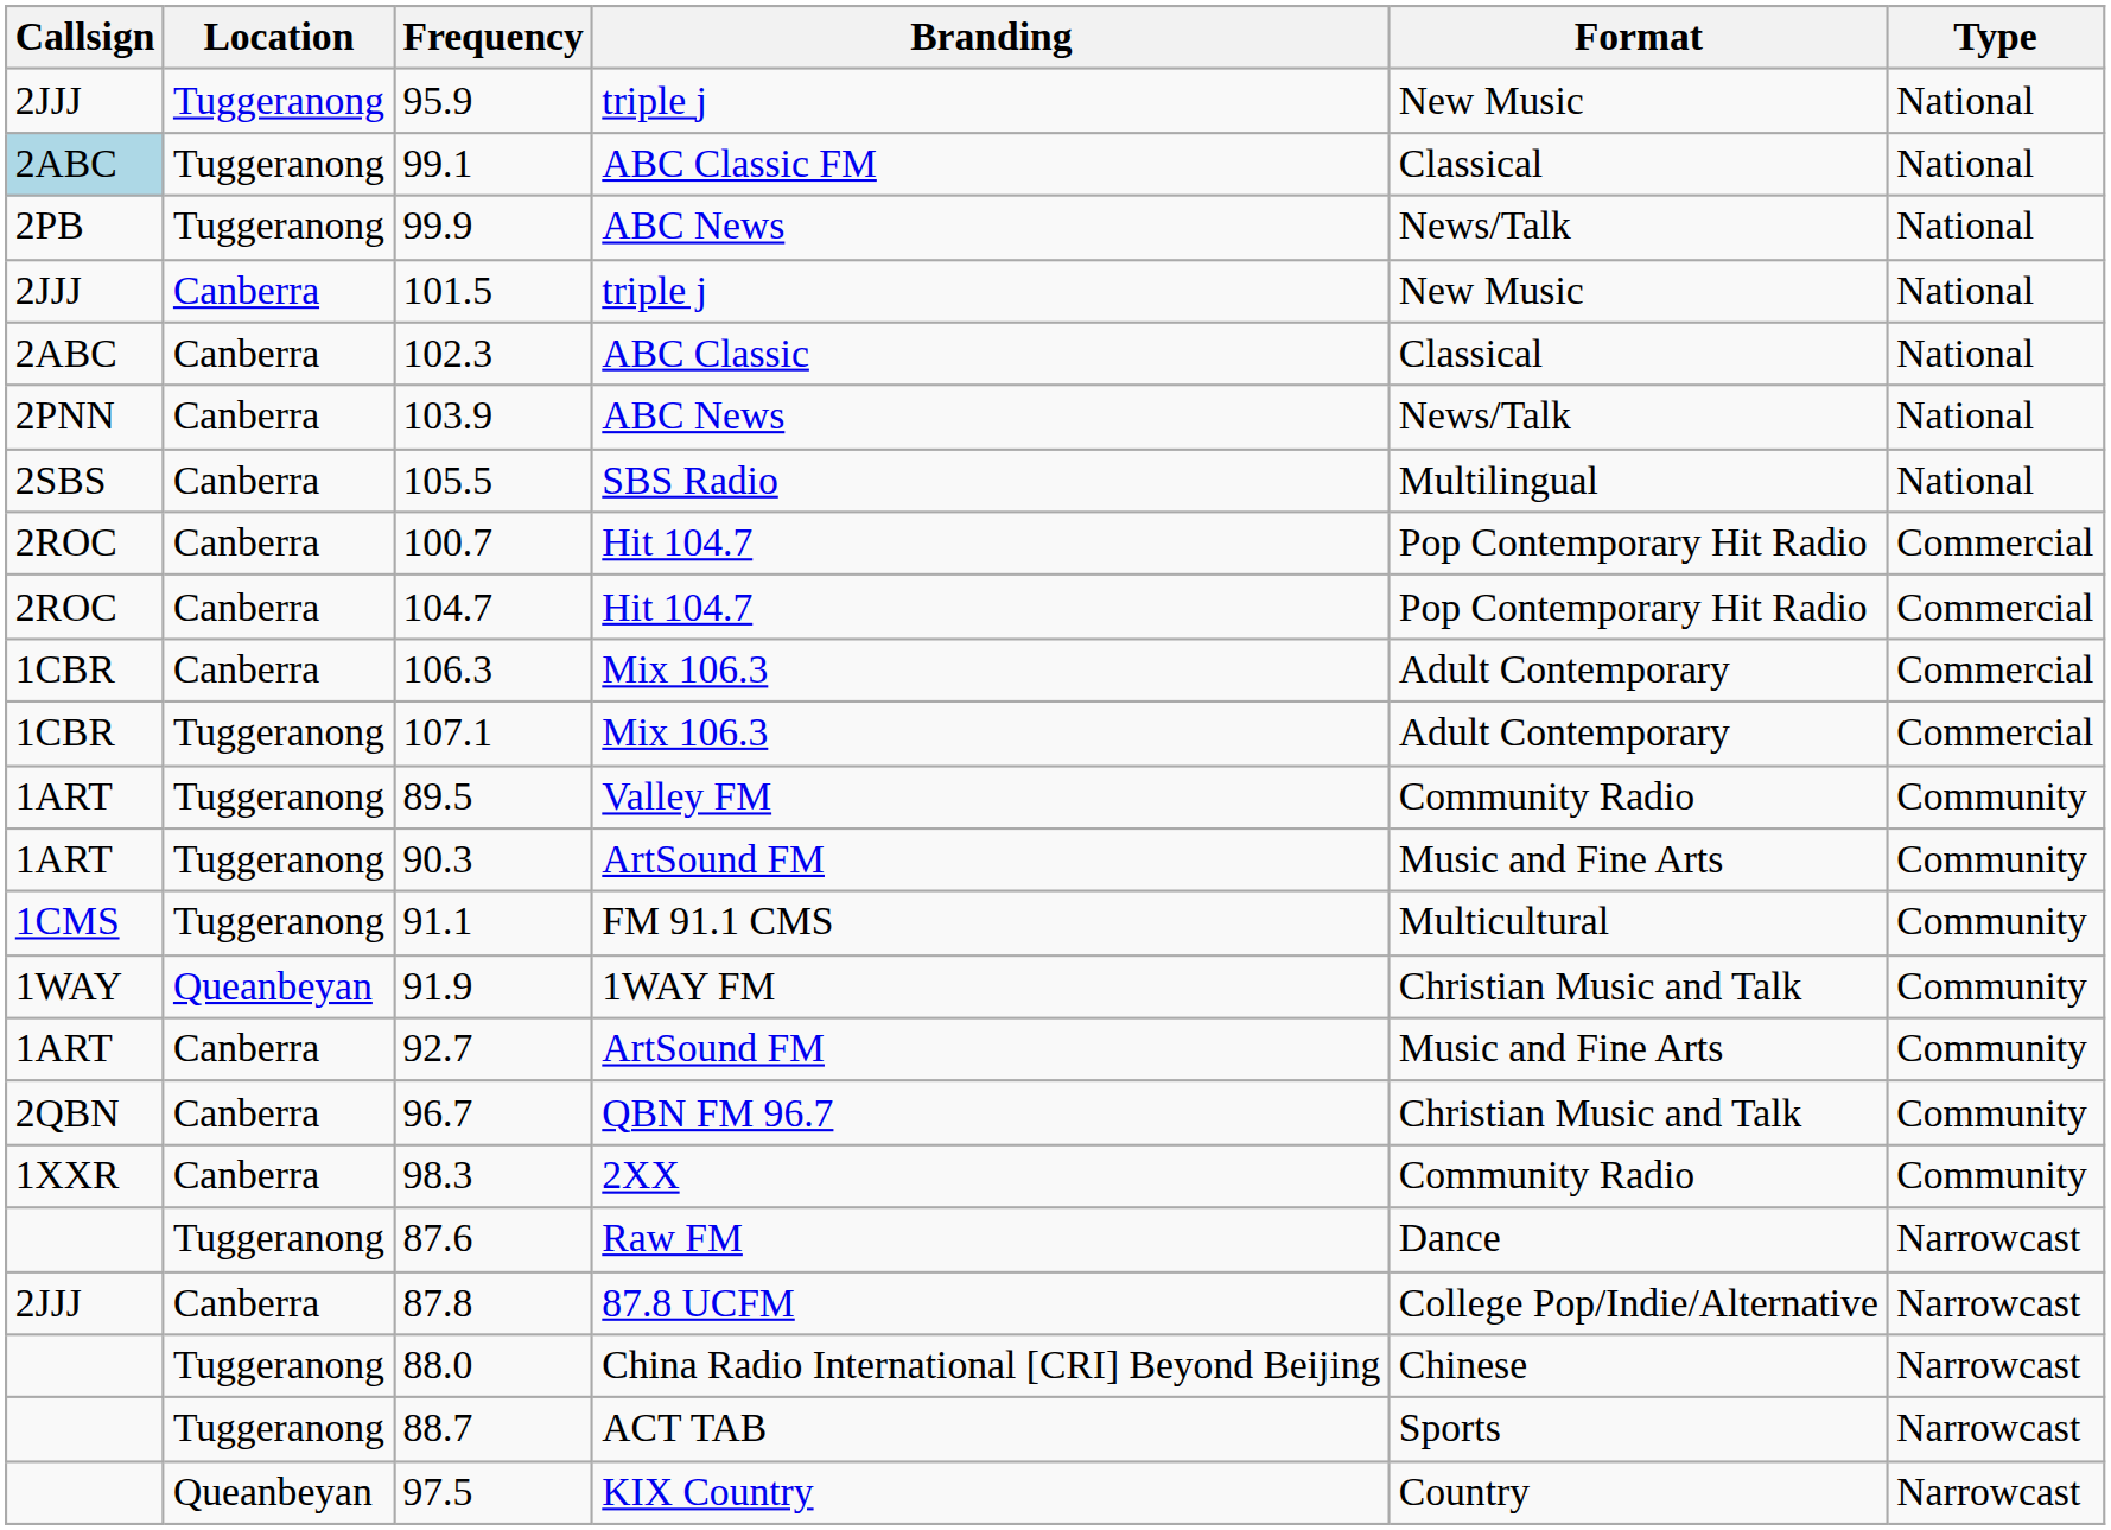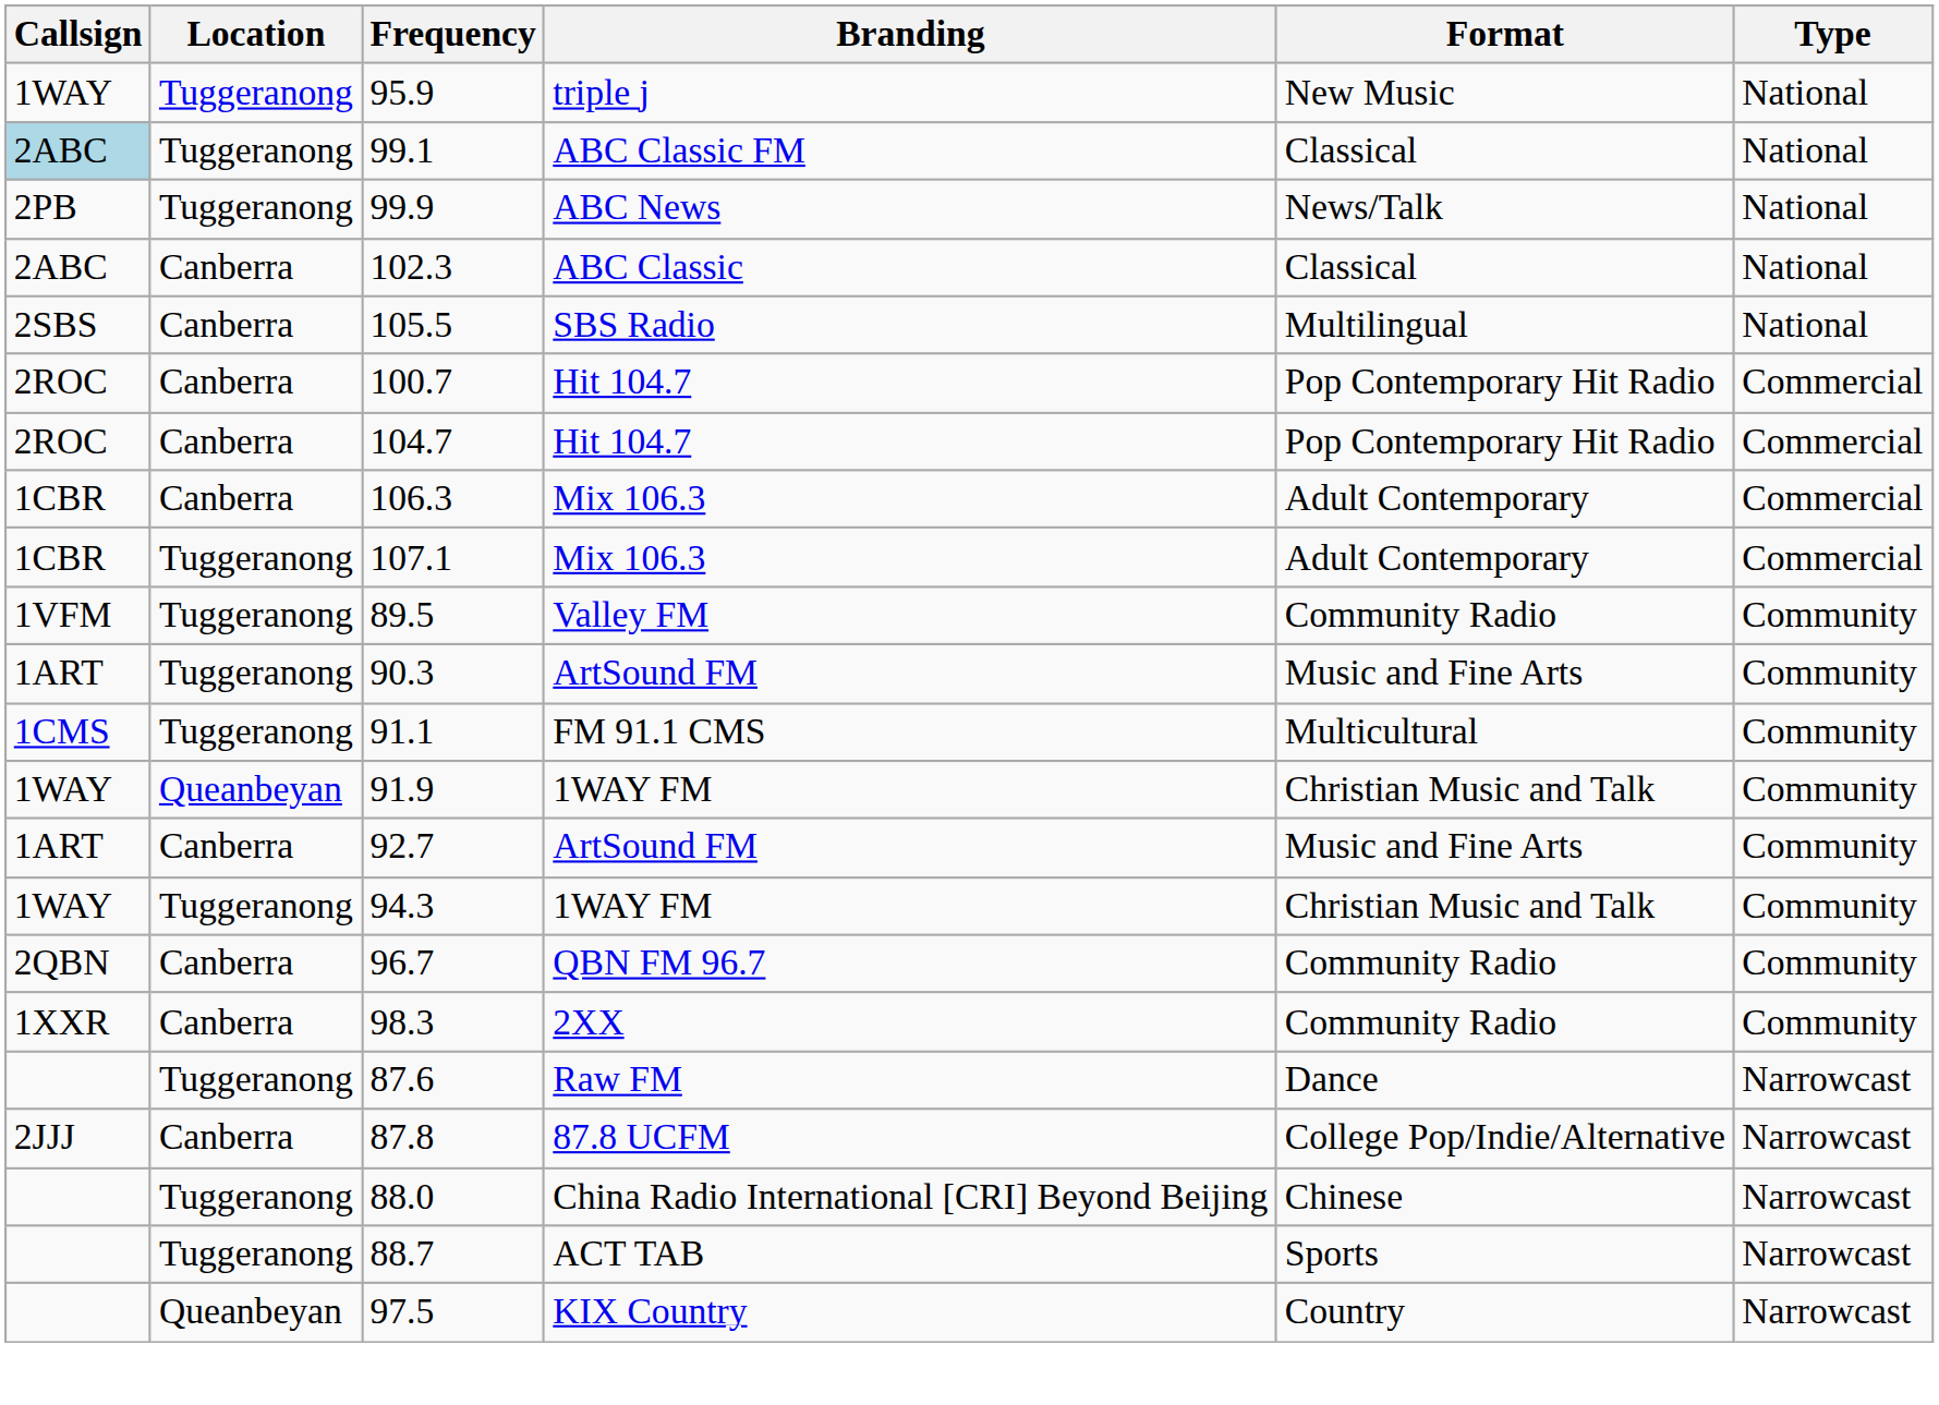 <table class="wikitable sortable">
 <tr>
 <th>Callsign</th>
 <th>Location</th>
 <th>Frequency</th>
 <th>Branding</th>
 <th>Format</th>
 <th>Type</th>
 </tr>
 <tr>
-<td>2JJJ</td>
+<td>1WAY</td>
 <td><a href='#'>Tuggeranong</a></td>
 <td>95.9</td>
 <td><a href='#'>triple j</a></td>
 <td>New Music</td>
 <td>National</td>
 </tr>
 <tr>
 <td style="background: lightblue;">2ABC</td>
 <td>Tuggeranong</td>
 <td>99.1</td>
 <td><a href='#'>ABC Classic FM</a></td>
 <td>Classical</td>
 <td>National</td>
 </tr>
 <tr>
 <td>2PB</td>
 <td>Tuggeranong</td>
 <td>99.9</td>
 <td><a href='#'>ABC News</a></td>
 <td>News/Talk</td>
 <td>National</td>
 </tr>
 <tr>
-<td>2JJJ</td>
-<td><a href='#'>Canberra</a></td>
-<td>101.5</td>
-<td><a href='#'>triple j</a></td>
-<td>New Music</td>
-<td>National</td>
-</tr>
-<tr>
 <td>2ABC</td>
 <td>Canberra</td>
 <td>102.3</td>
 <td><a href='#'>ABC Classic</a></td>
 <td>Classical</td>
-<td>National</td>
-</tr>
-<tr>
-<td>2PNN</td>
-<td>Canberra</td>
-<td>103.9</td>
-<td><a href='#'>ABC News</a></td>
-<td>News/Talk</td>
 <td>National</td>
 </tr>
 <tr>
 <td>2SBS</td>
 <td>Canberra</td>
 <td>105.5</td>
 <td><a href='#'>SBS Radio</a></td>
 <td>Multilingual</td>
 <td>National</td>
 </tr>
 <tr>
 <td>2ROC</td>
 <td>Canberra</td>
 <td>100.7</td>
 <td><a href='#'>Hit 104.7</a></td>
 <td>Pop Contemporary Hit Radio</td>
 <td>Commercial</td>
 </tr>
 <tr>
 <td>2ROC</td>
 <td>Canberra</td>
 <td>104.7</td>
 <td><a href='#'>Hit 104.7</a></td>
 <td>Pop Contemporary Hit Radio</td>
 <td>Commercial</td>
 </tr>
 <tr>
 <td>1CBR</td>
 <td>Canberra</td>
 <td>106.3</td>
 <td><a href='#'>Mix 106.3</a></td>
 <td>Adult Contemporary</td>
 <td>Commercial</td>
 </tr>
 <tr>
 <td>1CBR</td>
 <td>Tuggeranong</td>
 <td>107.1</td>
 <td><a href='#'>Mix 106.3</a></td>
 <td>Adult Contemporary</td>
 <td>Commercial</td>
 </tr>
 <tr>
-<td>1ART</td>
+<td>1VFM</td>
 <td>Tuggeranong</td>
 <td>89.5</td>
 <td><a href='#'>Valley FM</a></td>
 <td>Community Radio</td>
 <td>Community</td>
 </tr>
 <tr>
 <td>1ART</td>
 <td>Tuggeranong</td>
 <td>90.3</td>
 <td><a href='#'>ArtSound FM</a></td>
 <td>Music and Fine Arts</td>
 <td>Community</td>
 </tr>
 <tr>
 <td><a href='#'>1CMS</a></td>
 <td>Tuggeranong</td>
 <td>91.1</td>
 <td>FM 91.1 CMS</td>
 <td>Multicultural</td>
 <td>Community</td>
 </tr>
 <tr>
 <td>1WAY</td>
 <td><a href='#'>Queanbeyan</a></td>
 <td>91.9</td>
 <td>1WAY FM</td>
 <td>Christian Music and Talk</td>
 <td>Community</td>
 </tr>
 <tr>
 <td>1ART</td>
 <td>Canberra</td>
 <td>92.7</td>
 <td><a href='#'>ArtSound FM</a></td>
 <td>Music and Fine Arts</td>
 <td>Community</td>
 </tr>
 <tr>
+<td>1WAY</td>
+<td>Tuggeranong</td>
+<td>94.3</td>
+<td>1WAY FM</td>
+<td>Christian Music and Talk</td>
+<td>Community</td>
+</tr>
+<tr>
 <td>2QBN</td>
 <td>Canberra</td>
 <td>96.7</td>
 <td><a href='#'>QBN FM 96.7</a></td>
-<td>Christian Music and Talk</td>
+<td>Community Radio</td>
 <td>Community</td>
 </tr>
 <tr>
 <td>1XXR</td>
 <td>Canberra</td>
 <td>98.3</td>
 <td><a href='#'>2XX</a></td>
 <td>Community Radio</td>
 <td>Community</td>
 </tr>
 <tr>
 <td></td>
 <td>Tuggeranong</td>
 <td>87.6</td>
 <td><a href='#'>Raw FM</a></td>
 <td>Dance</td>
 <td>Narrowcast</td>
 </tr>
 <tr>
 <td>2JJJ</td>
 <td>Canberra</td>
 <td>87.8</td>
 <td><a href='#'>87.8 UCFM</a></td>
 <td>College Pop/Indie/Alternative</td>
 <td>Narrowcast</td>
 </tr>
 <tr>
 <td></td>
 <td>Tuggeranong</td>
 <td>88.0</td>
 <td>China Radio International [CRI] Beyond Beijing</td>
 <td>Chinese</td>
 <td>Narrowcast</td>
 </tr>
 <tr>
 <td></td>
 <td>Tuggeranong</td>
 <td>88.7</td>
 <td>ACT TAB</td>
 <td>Sports</td>
 <td>Narrowcast</td>
 </tr>
 <tr>
 <td></td>
 <td>Queanbeyan</td>
 <td>97.5</td>
 <td><a href='#'>KIX Country</a></td>
 <td>Country</td>
 <td>Narrowcast</td>
 </tr>
 </table>
